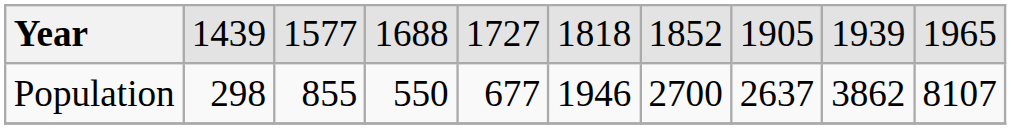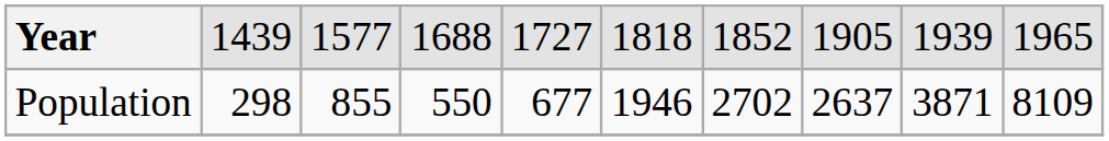 <table class="wikitable">
 <tr style="background:#e3e3e3">
 <th style="text-align:left">Year</th>
 <td>1439</td>
 <td>1577</td>
 <td>1688</td>
 <td>1727</td>
 <td>1818</td>
 <td>1852</td>
 <td>1905</td>
 <td>1939</td>
 <td>1965</td>
 </tr>
 <tr style="text-align:right">
 <td>Population</td>
 <td>298</td>
 <td>855</td>
 <td>550</td>
 <td>677</td>
 <td>1946</td>
-<td>2700</td>
+<td>2702</td>
 <td>2637</td>
-<td>3862</td>
-<td>8107</td>
+<td>3871</td>
+<td>8109</td>
 </tr>
 <tr>
 </tr>
 </table>
